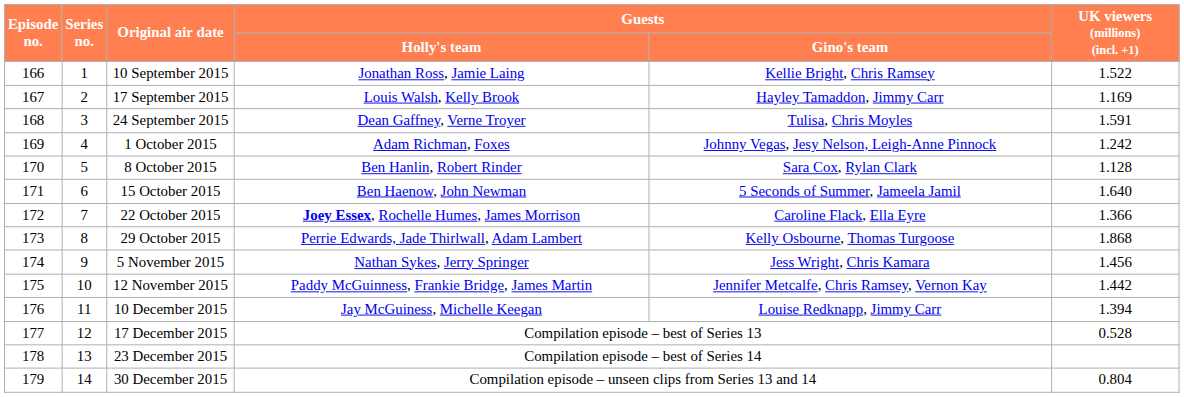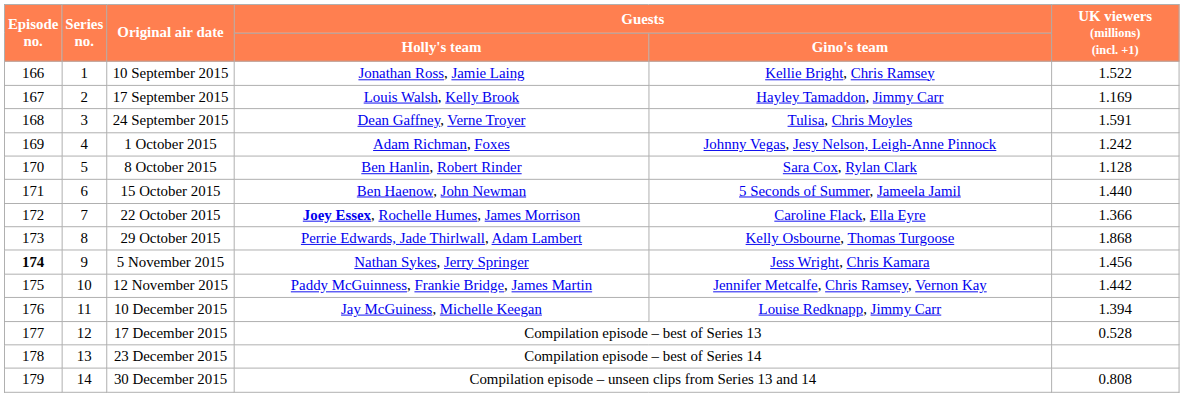 <table class="wikitable" style="width:100%; background:#fff; text-align:center;">
 <tr style="color:White" #008000;>
 <th rowspan="2" style="background:coral; width:20px;">Episode<br>no.</th>
 <th rowspan="2" style="background:coral; width:20px;">Series<br>no.</th>
 <th rowspan="2" style="background:coral; width:130px;">Original air date</th>
 <th colspan="2" style="background:coral;">Guests</th>
 <th rowspan="2" style="background:coral; width:130px;">UK viewers <small>(millions)</small><br><small>(incl. +1)</small></th>
 </tr>
 <tr style="color:White">
 <th style="background:coral;">Holly's team</th>
 <th style="background:coral;">Gino's team</th>
 </tr>
 <tr>
 <td>166</td>
 <td>1</td>
 <td>10 September 2015</td>
 <td><a href='#'>Jonathan Ross</a>, <a href='#'>Jamie Laing</a></td>
 <td><a href='#'>Kellie Bright</a>, <a href='#'>Chris Ramsey</a></td>
 <td>1.522</td>
 </tr>
 <tr>
 <td>167</td>
 <td>2</td>
 <td>17 September 2015</td>
 <td><a href='#'>Louis Walsh</a>, <a href='#'>Kelly Brook</a></td>
 <td><a href='#'>Hayley Tamaddon</a>, <a href='#'>Jimmy Carr</a></td>
 <td>1.169</td>
 </tr>
 <tr>
 <td>168</td>
 <td>3</td>
 <td>24 September 2015</td>
 <td><a href='#'>Dean Gaffney</a>, <a href='#'>Verne Troyer</a></td>
 <td><a href='#'>Tulisa</a>, <a href='#'>Chris Moyles</a></td>
 <td>1.591</td>
 </tr>
 <tr>
 <td>169</td>
 <td>4</td>
 <td>1 October 2015</td>
 <td><a href='#'>Adam Richman</a>, <a href='#'>Foxes</a></td>
 <td><a href='#'>Johnny Vegas</a>, <a href='#'>Jesy Nelson, Leigh-Anne Pinnock</a></td>
 <td>1.242</td>
 </tr>
 <tr>
 <td>170</td>
 <td>5</td>
 <td>8 October 2015</td>
 <td><a href='#'>Ben Hanlin</a>, <a href='#'>Robert Rinder</a></td>
 <td><a href='#'>Sara Cox</a>, <a href='#'>Rylan Clark</a></td>
 <td>1.128</td>
 </tr>
 <tr>
 <td>171</td>
 <td>6</td>
 <td>15 October 2015</td>
 <td><a href='#'>Ben Haenow</a>, <a href='#'>John Newman</a></td>
 <td><a href='#'>5 Seconds of Summer</a>, <a href='#'>Jameela Jamil</a></td>
-<td>1.640</td>
+<td>1.440</td>
 </tr>
 <tr>
 <td>172</td>
 <td>7</td>
 <td>22 October 2015</td>
 <td><strong><a href='#'>Joey Essex</a></strong>, <a href='#'>Rochelle Humes</a>, <a href='#'>James Morrison</a></td>
 <td><a href='#'>Caroline Flack</a>, <a href='#'>Ella Eyre</a></td>
 <td>1.366</td>
 </tr>
 <tr>
 <td>173</td>
 <td>8</td>
 <td>29 October 2015</td>
 <td><a href='#'>Perrie Edwards, Jade Thirlwall</a>, <a href='#'>Adam Lambert</a></td>
 <td><a href='#'>Kelly Osbourne</a>, <a href='#'>Thomas Turgoose</a></td>
 <td>1.868</td>
 </tr>
 <tr>
-<td>174</td>
+<td><strong>174</strong></td>
 <td>9</td>
 <td>5 November 2015</td>
 <td><a href='#'>Nathan Sykes</a>, <a href='#'>Jerry Springer</a></td>
 <td><a href='#'>Jess Wright</a>, <a href='#'>Chris Kamara</a></td>
 <td>1.456</td>
 </tr>
 <tr>
 <td>175</td>
 <td>10</td>
 <td>12 November 2015</td>
 <td><a href='#'>Paddy McGuinness</a>, <a href='#'>Frankie Bridge</a>, <a href='#'>James Martin</a></td>
 <td><a href='#'>Jennifer Metcalfe</a>, <a href='#'>Chris Ramsey</a>, <a href='#'>Vernon Kay</a></td>
 <td>1.442</td>
 </tr>
 <tr>
 <td>176</td>
 <td>11</td>
 <td>10 December 2015</td>
 <td><a href='#'>Jay McGuiness</a>, <a href='#'>Michelle Keegan</a></td>
 <td><a href='#'>Louise Redknapp</a>, <a href='#'>Jimmy Carr</a></td>
 <td>1.394</td>
 </tr>
 <tr>
 <td>177</td>
 <td>12</td>
 <td>17 December 2015</td>
 <td colspan="2">Compilation episode – best of Series 13</td>
 <td>0.528</td>
 </tr>
 <tr>
 <td>178</td>
 <td>13</td>
 <td>23 December 2015</td>
 <td colspan="2">Compilation episode – best of Series 14</td>
 <td></td>
 </tr>
 <tr>
 <td>179</td>
 <td>14</td>
 <td>30 December 2015</td>
 <td colspan="2">Compilation episode – unseen clips from Series 13 and 14</td>
-<td>0.804</td>
+<td>0.808</td>
 </tr>
 </table>
